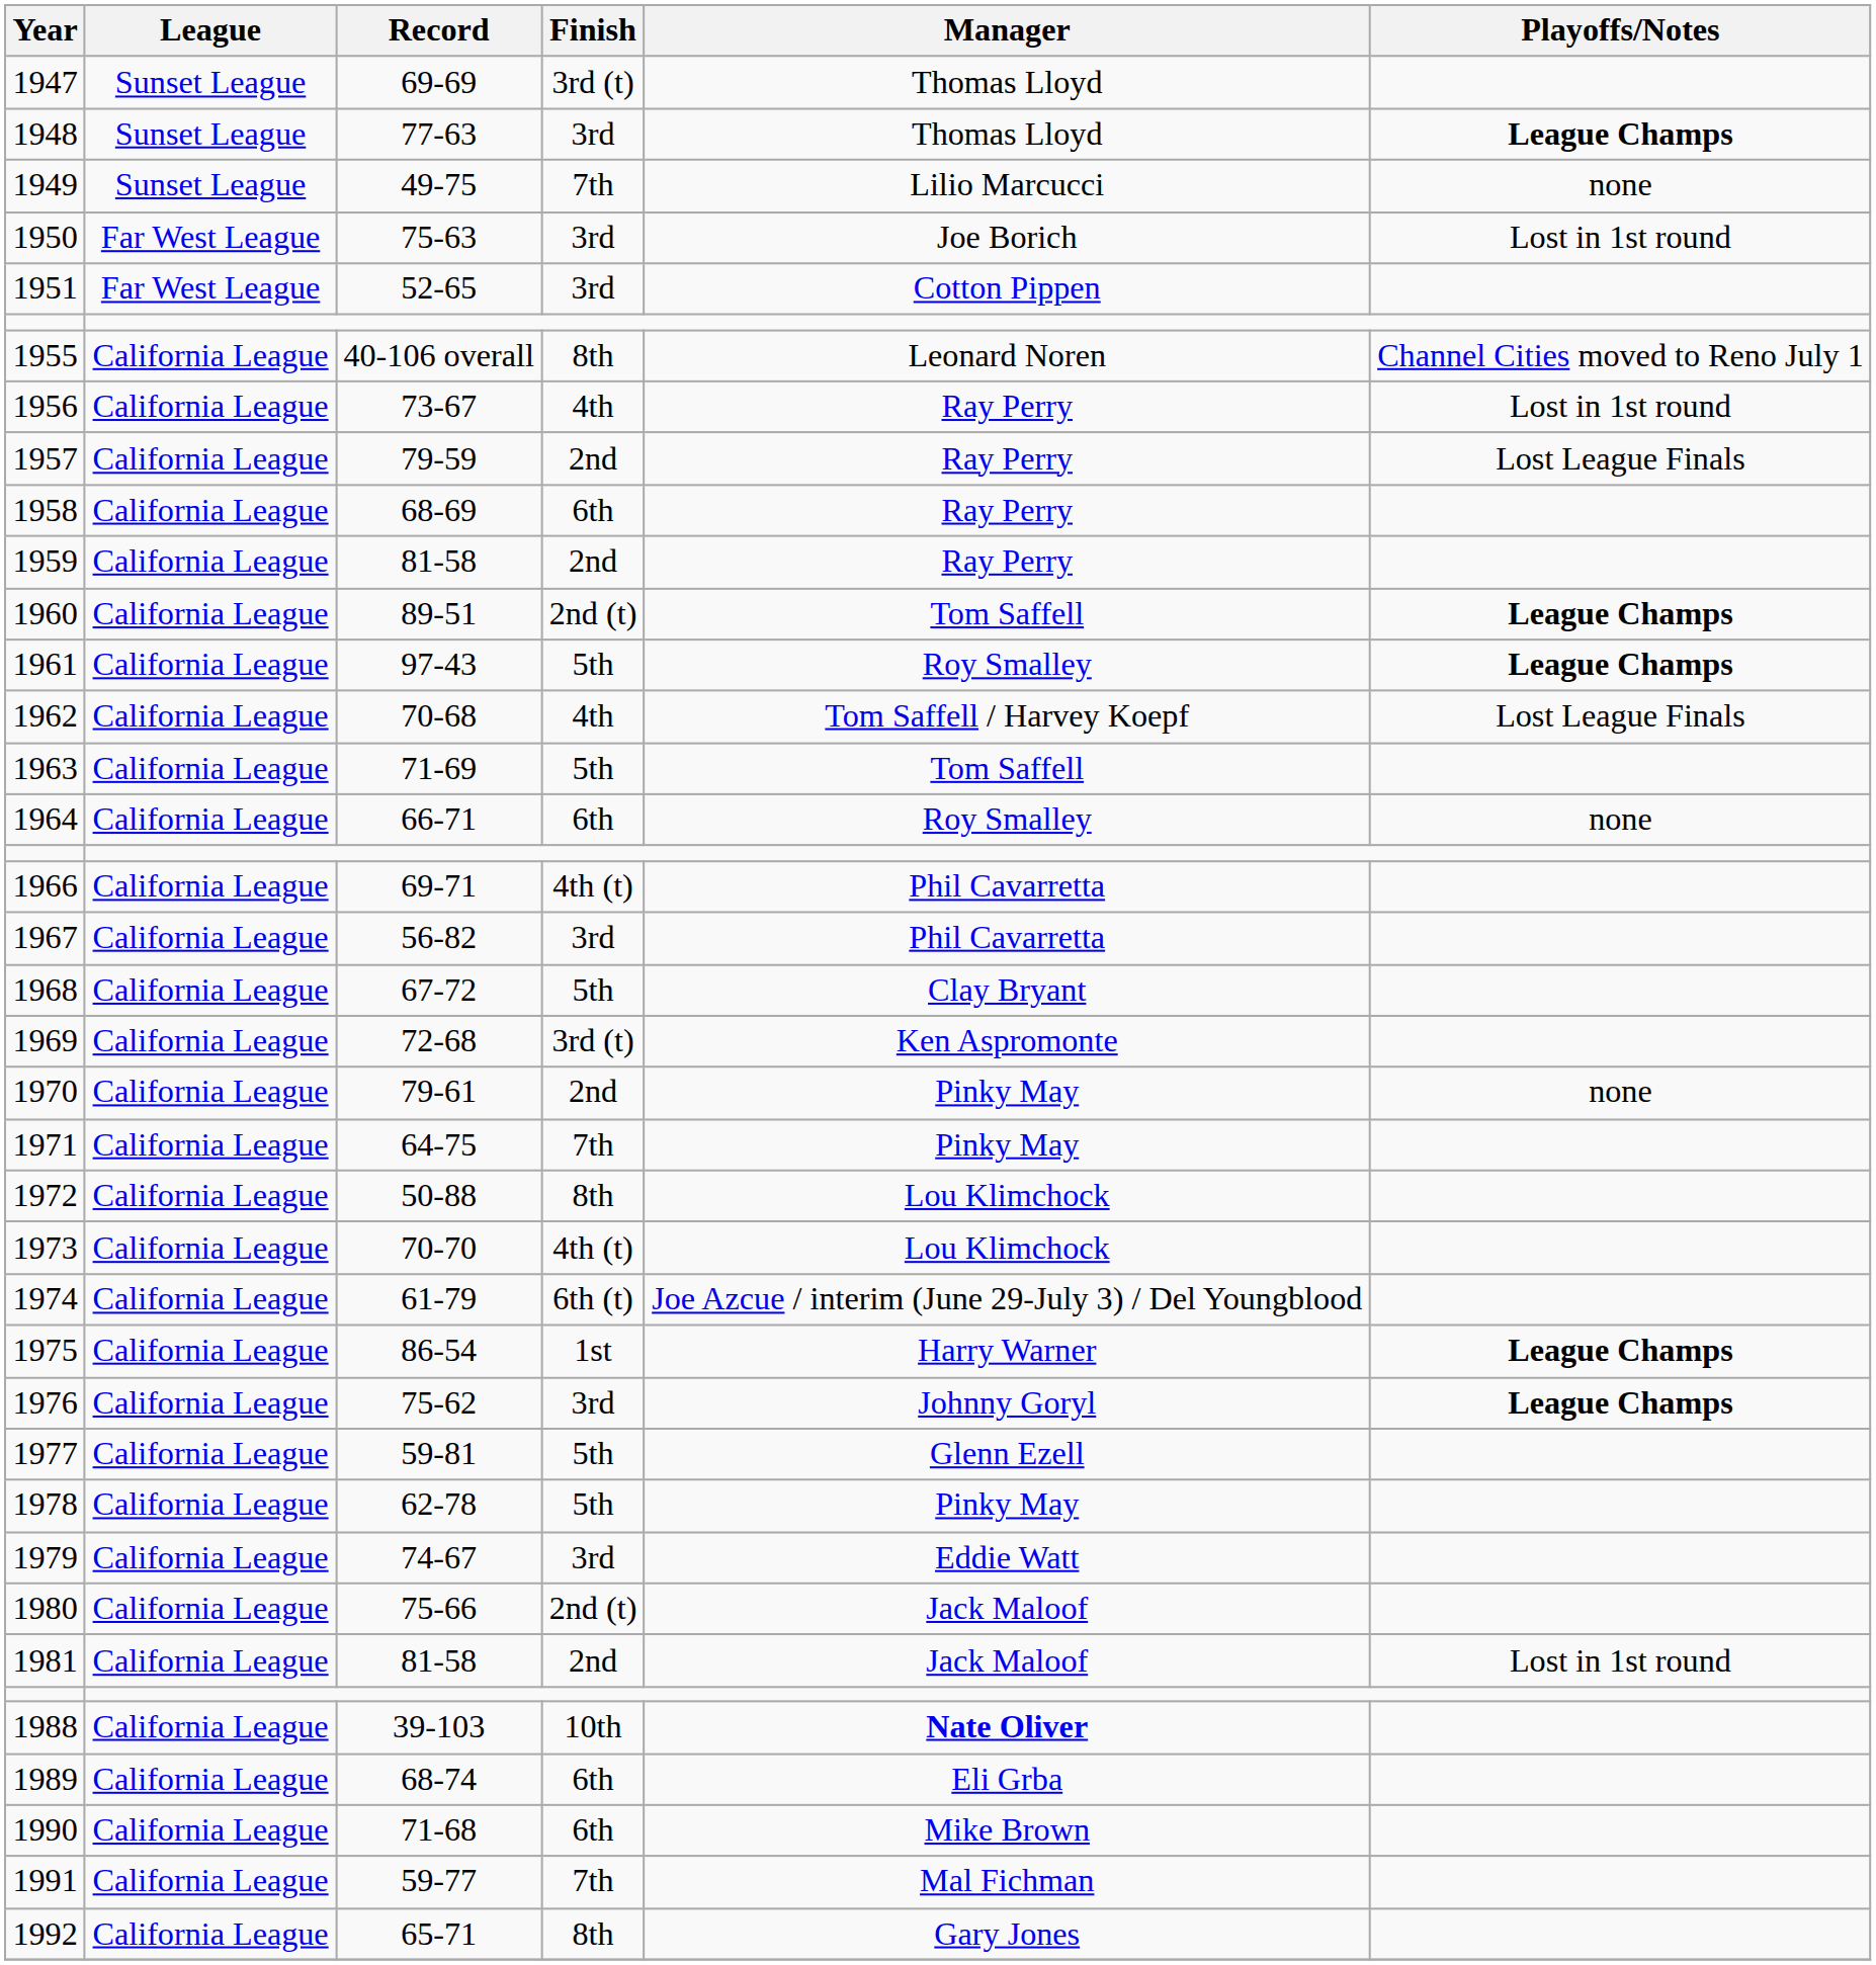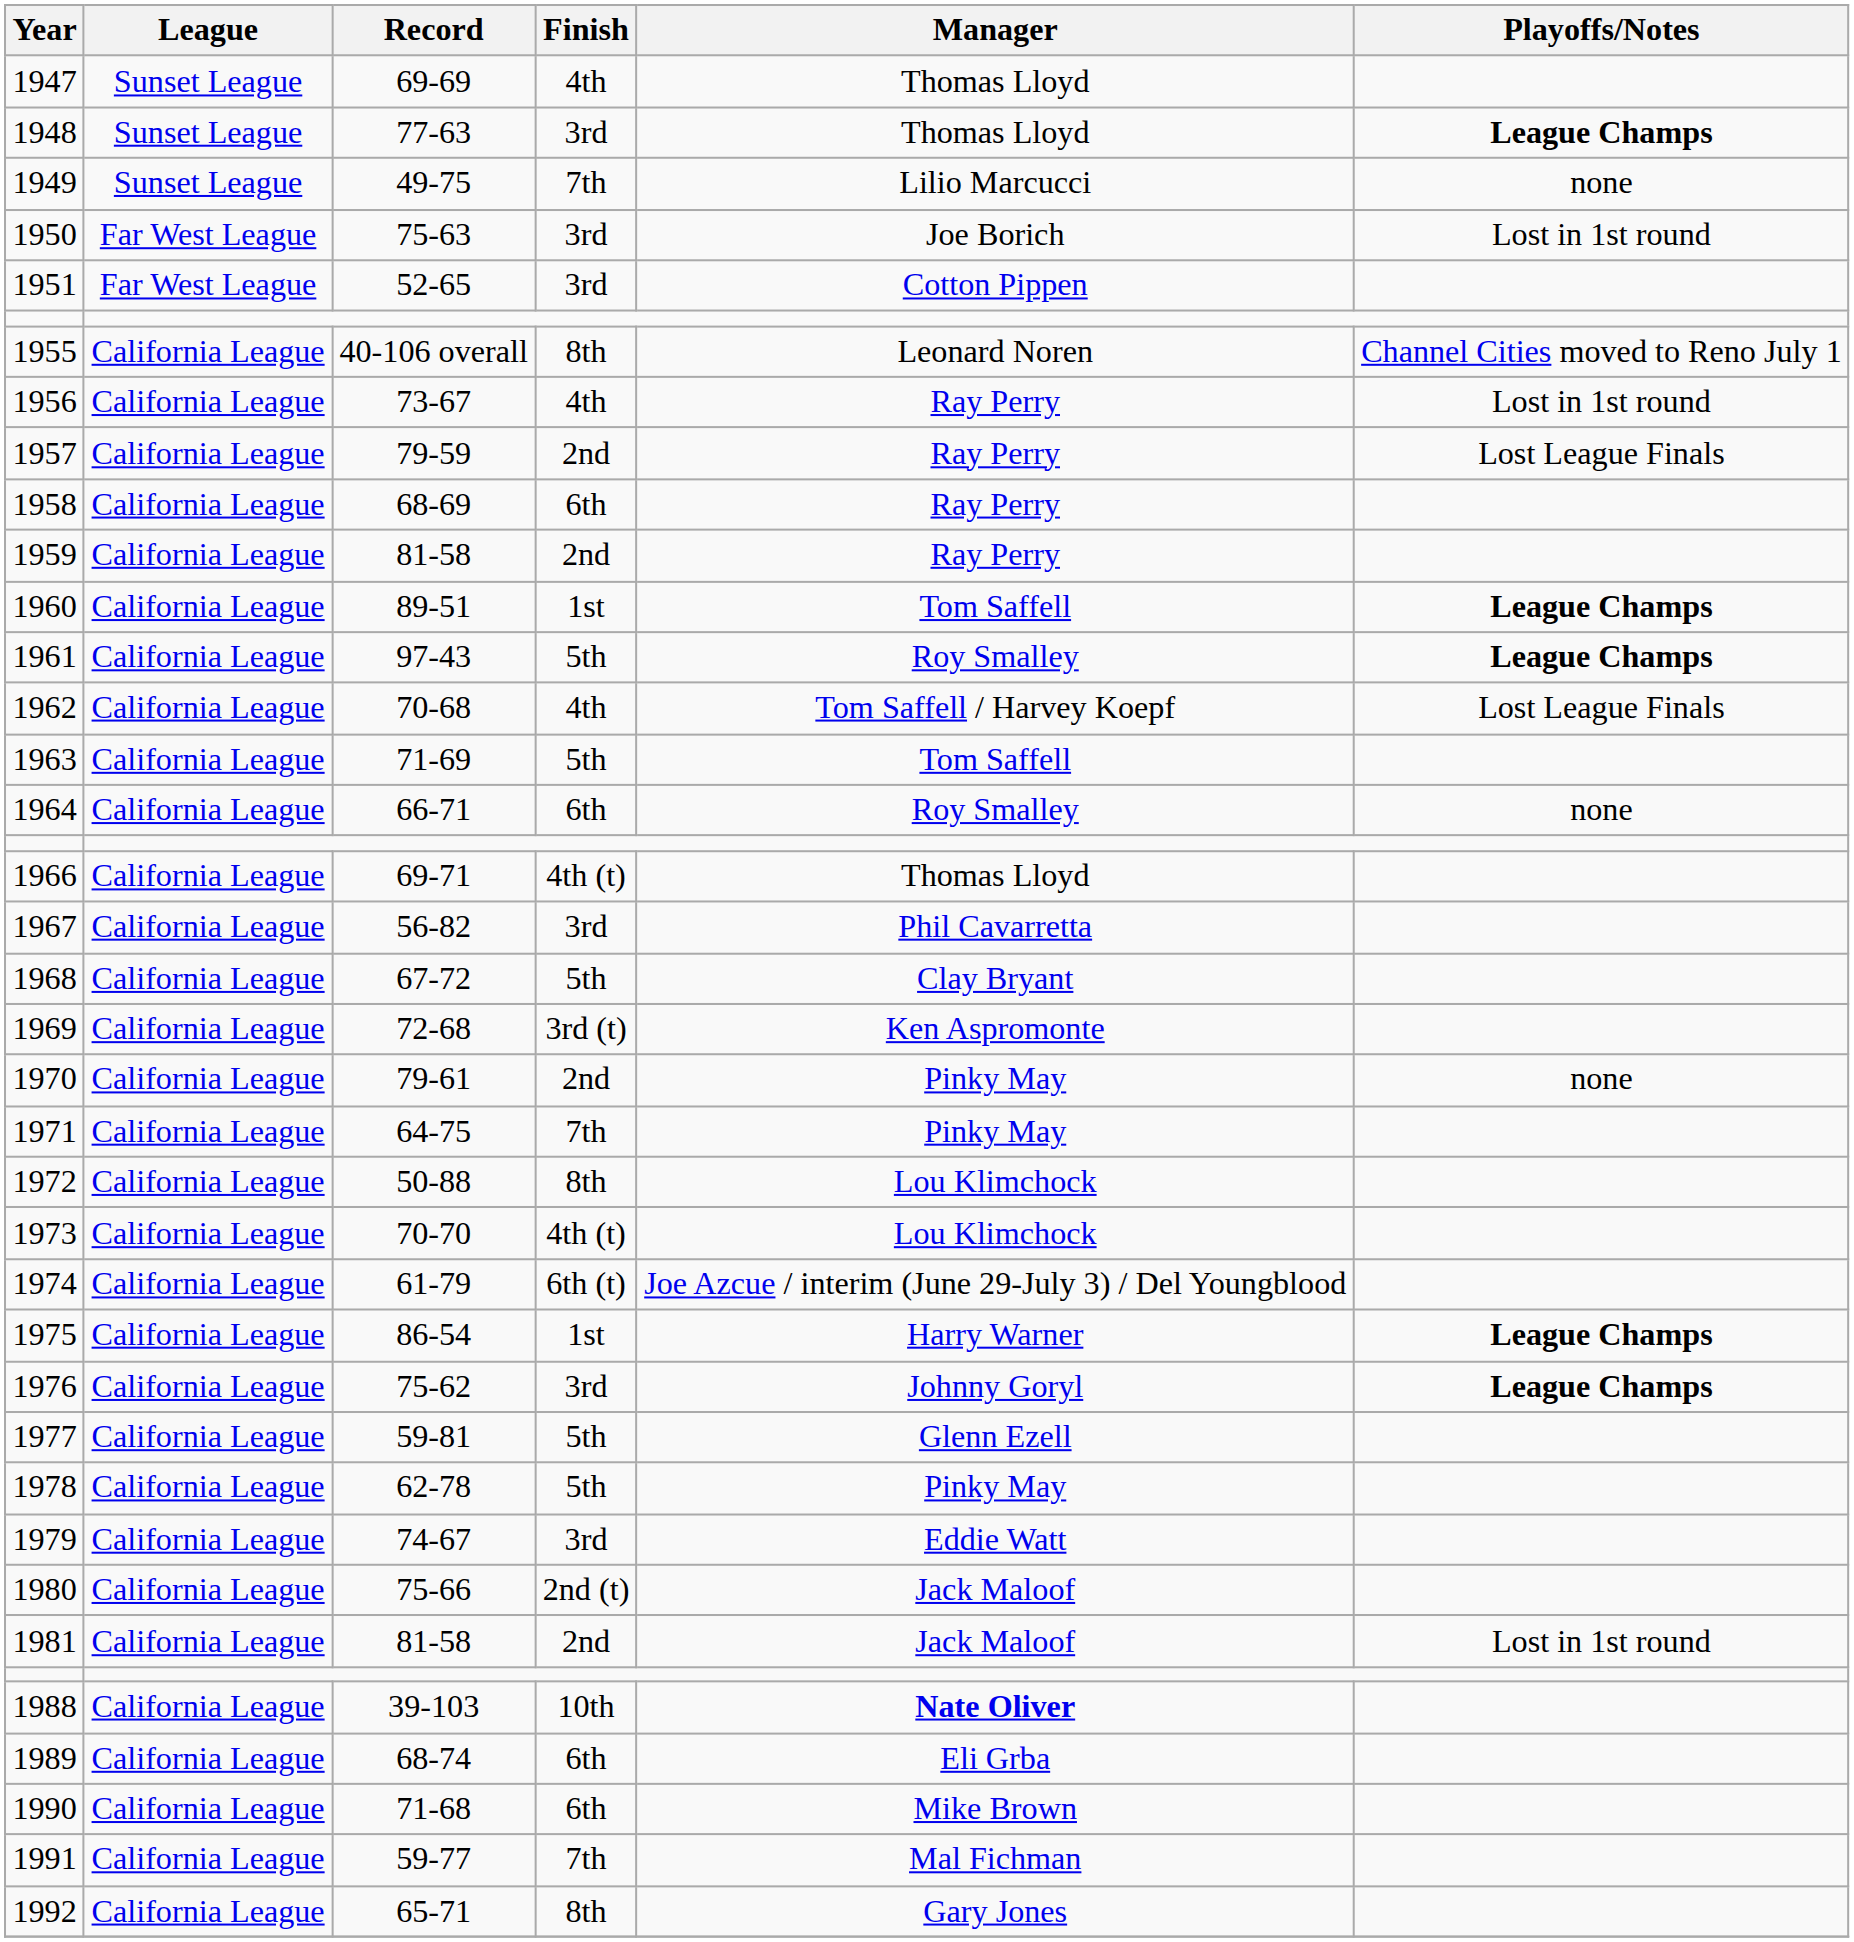 <table class="wikitable" style="text-align:center">
 <tr>
 <th>Year</th>
 <th>League</th>
 <th>Record</th>
 <th>Finish</th>
 <th>Manager</th>
 <th>Playoffs/Notes</th>
 </tr>
 <tr>
 <td>1947</td>
 <td><a href='#'>Sunset League</a></td>
 <td>69-69</td>
-<td>3rd (t)</td>
+<td>4th</td>
 <td>Thomas Lloyd</td>
 <td></td>
 </tr>
 <tr>
 <td>1948</td>
 <td><a href='#'>Sunset League</a></td>
 <td>77-63</td>
 <td>3rd</td>
 <td>Thomas Lloyd</td>
 <td><strong>League Champs</strong></td>
 </tr>
 <tr>
 <td>1949</td>
 <td><a href='#'>Sunset League</a></td>
 <td>49-75</td>
 <td>7th</td>
 <td>Lilio Marcucci</td>
 <td>none</td>
 </tr>
 <tr>
 <td>1950</td>
 <td><a href='#'>Far West League</a></td>
 <td>75-63</td>
 <td>3rd</td>
 <td>Joe Borich</td>
 <td>Lost in 1st round</td>
 </tr>
 <tr>
 <td>1951</td>
 <td><a href='#'>Far West League</a></td>
 <td>52-65</td>
 <td>3rd</td>
 <td><a href='#'>Cotton Pippen</a></td>
 <td></td>
 </tr>
 <tr>
 <td></td>
 </tr>
 <tr>
 <td>1955</td>
 <td><a href='#'>California League</a></td>
 <td>40-106 overall</td>
 <td>8th</td>
 <td>Leonard Noren</td>
 <td><a href='#'>Channel Cities</a> moved to Reno July 1</td>
 </tr>
 <tr>
 <td>1956</td>
 <td><a href='#'>California League</a></td>
 <td>73-67</td>
 <td>4th</td>
 <td><a href='#'>Ray Perry</a></td>
 <td>Lost in 1st round</td>
 </tr>
 <tr>
 <td>1957</td>
 <td><a href='#'>California League</a></td>
 <td>79-59</td>
 <td>2nd</td>
 <td><a href='#'>Ray Perry</a></td>
 <td>Lost League Finals</td>
 </tr>
 <tr>
 <td>1958</td>
 <td><a href='#'>California League</a></td>
 <td>68-69</td>
 <td>6th</td>
 <td><a href='#'>Ray Perry</a></td>
 <td></td>
 </tr>
 <tr>
 <td>1959</td>
 <td><a href='#'>California League</a></td>
 <td>81-58</td>
 <td>2nd</td>
 <td><a href='#'>Ray Perry</a></td>
 <td></td>
 </tr>
 <tr>
 <td>1960</td>
 <td><a href='#'>California League</a></td>
 <td>89-51</td>
-<td>2nd (t)</td>
+<td>1st</td>
 <td><a href='#'>Tom Saffell</a></td>
 <td><strong>League Champs</strong></td>
 </tr>
 <tr>
 <td>1961</td>
 <td><a href='#'>California League</a></td>
 <td>97-43</td>
 <td>5th</td>
 <td><a href='#'>Roy Smalley</a></td>
 <td><strong>League Champs</strong></td>
 </tr>
 <tr>
 <td>1962</td>
 <td><a href='#'>California League</a></td>
 <td>70-68</td>
 <td>4th</td>
 <td><a href='#'>Tom Saffell</a> / Harvey Koepf</td>
 <td>Lost League Finals</td>
 </tr>
 <tr>
 <td>1963</td>
 <td><a href='#'>California League</a></td>
 <td>71-69</td>
 <td>5th</td>
 <td><a href='#'>Tom Saffell</a></td>
 <td></td>
 </tr>
 <tr>
 <td>1964</td>
 <td><a href='#'>California League</a></td>
 <td>66-71</td>
 <td>6th</td>
 <td><a href='#'>Roy Smalley</a></td>
 <td>none</td>
 </tr>
 <tr>
 <td></td>
 </tr>
 <tr>
 <td>1966</td>
 <td><a href='#'>California League</a></td>
 <td>69-71</td>
 <td>4th (t)</td>
-<td><a href='#'>Phil Cavarretta</a></td>
+<td>Thomas Lloyd</td>
 <td></td>
 </tr>
 <tr>
 <td>1967</td>
 <td><a href='#'>California League</a></td>
 <td>56-82</td>
 <td>3rd</td>
 <td><a href='#'>Phil Cavarretta</a></td>
 <td></td>
 </tr>
 <tr>
 <td>1968</td>
 <td><a href='#'>California League</a></td>
 <td>67-72</td>
 <td>5th</td>
 <td><a href='#'>Clay Bryant</a></td>
 <td></td>
 </tr>
 <tr>
 <td>1969</td>
 <td><a href='#'>California League</a></td>
 <td>72-68</td>
 <td>3rd (t)</td>
 <td><a href='#'>Ken Aspromonte</a></td>
 <td></td>
 </tr>
 <tr>
 <td>1970</td>
 <td><a href='#'>California League</a></td>
 <td>79-61</td>
 <td>2nd</td>
 <td><a href='#'>Pinky May</a></td>
 <td>none</td>
 </tr>
 <tr>
 <td>1971</td>
 <td><a href='#'>California League</a></td>
 <td>64-75</td>
 <td>7th</td>
 <td><a href='#'>Pinky May</a></td>
 <td></td>
 </tr>
 <tr>
 <td>1972</td>
 <td><a href='#'>California League</a></td>
 <td>50-88</td>
 <td>8th</td>
 <td><a href='#'>Lou Klimchock</a></td>
 <td></td>
 </tr>
 <tr>
 <td>1973</td>
 <td><a href='#'>California League</a></td>
 <td>70-70</td>
 <td>4th (t)</td>
 <td><a href='#'>Lou Klimchock</a></td>
 <td></td>
 </tr>
 <tr>
 <td>1974</td>
 <td><a href='#'>California League</a></td>
 <td>61-79</td>
 <td>6th (t)</td>
 <td><a href='#'>Joe Azcue</a> / interim (June 29-July 3) / Del Youngblood</td>
 <td></td>
 </tr>
 <tr>
 <td>1975</td>
 <td><a href='#'>California League</a></td>
 <td>86-54</td>
 <td>1st</td>
 <td><a href='#'>Harry Warner</a></td>
 <td><strong>League Champs</strong></td>
 </tr>
 <tr>
 <td>1976</td>
 <td><a href='#'>California League</a></td>
 <td>75-62</td>
 <td>3rd</td>
 <td><a href='#'>Johnny Goryl</a></td>
 <td><strong>League Champs</strong></td>
 </tr>
 <tr>
 <td>1977</td>
 <td><a href='#'>California League</a></td>
 <td>59-81</td>
 <td>5th</td>
 <td><a href='#'>Glenn Ezell</a></td>
 <td></td>
 </tr>
 <tr>
 <td>1978</td>
 <td><a href='#'>California League</a></td>
 <td>62-78</td>
 <td>5th</td>
 <td><a href='#'>Pinky May</a></td>
 <td></td>
 </tr>
 <tr>
 <td>1979</td>
 <td><a href='#'>California League</a></td>
 <td>74-67</td>
 <td>3rd</td>
 <td><a href='#'>Eddie Watt</a></td>
 <td></td>
 </tr>
 <tr>
 <td>1980</td>
 <td><a href='#'>California League</a></td>
 <td>75-66</td>
 <td>2nd (t)</td>
 <td><a href='#'>Jack Maloof</a></td>
 <td></td>
 </tr>
 <tr>
 <td>1981</td>
 <td><a href='#'>California League</a></td>
 <td>81-58</td>
 <td>2nd</td>
 <td><a href='#'>Jack Maloof</a></td>
 <td>Lost in 1st round</td>
 </tr>
 <tr>
 <td></td>
 </tr>
 <tr>
 <td>1988</td>
 <td><a href='#'>California League</a></td>
 <td>39-103</td>
 <td>10th</td>
 <td><strong><a href='#'>Nate Oliver</a></strong></td>
 <td></td>
 </tr>
 <tr>
 <td>1989</td>
 <td><a href='#'>California League</a></td>
 <td>68-74</td>
 <td>6th</td>
 <td><a href='#'>Eli Grba</a></td>
 <td></td>
 </tr>
 <tr>
 <td>1990</td>
 <td><a href='#'>California League</a></td>
 <td>71-68</td>
 <td>6th</td>
 <td><a href='#'>Mike Brown</a></td>
 <td></td>
 </tr>
 <tr>
 <td>1991</td>
 <td><a href='#'>California League</a></td>
 <td>59-77</td>
 <td>7th</td>
 <td><a href='#'>Mal Fichman</a></td>
 <td></td>
 </tr>
 <tr>
 <td>1992</td>
 <td><a href='#'>California League</a></td>
 <td>65-71</td>
 <td>8th</td>
 <td><a href='#'>Gary Jones</a></td>
 <td></td>
 </tr>
 <tr>
 </tr>
 </table>
